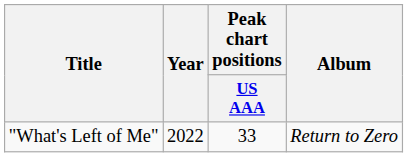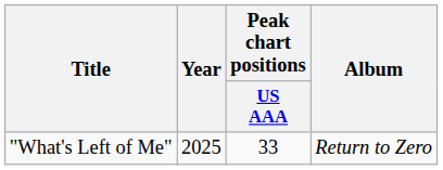 <table class="wikitable plainrowheaders" style="text-align:center;">
 <tr>
 <th rowspan="2">Title</th>
 <th rowspan="2">Year</th>
 <th colspan="1">Peak chart positions</th>
 <th rowspan="2">Album</th>
 </tr>
 <tr>
 <th scope="col" style="width:3em;font-size:90%;"><a href='#'>US<br>AAA</a></th>
 </tr>
 <tr>
 <td>"What's Left of Me"</td>
-<td>2022</td>
+<td>2025</td>
 <td>33</td>
 <td><em>Return to Zero</em></td>
 </tr>
 </table>
